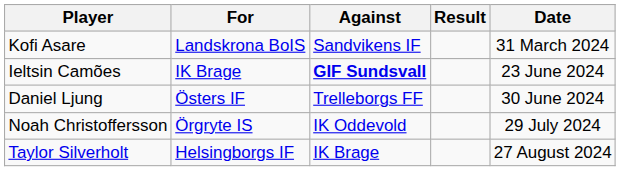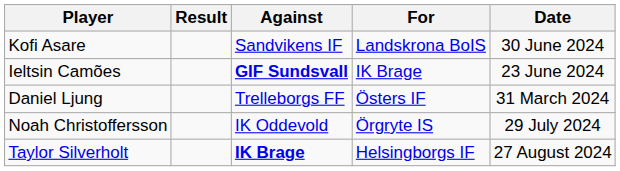 <table class="wikitable sortable">
 <tr>
 <th>Player</th>
+<th align=center>Result</th>
+<th>Against</th>
 <th>For</th>
-<th>Against</th>
-<th align=center>Result</th>
 <th>Date</th>
 </tr>
 <tr>
 <td align="left"> Kofi Asare</td>
+<td align="center"></td>
+<td align="left"><a href='#'>Sandvikens IF</a></td>
 <td align="left"><a href='#'>Landskrona BoIS</a></td>
-<td align="left"><a href='#'>Sandvikens IF</a></td>
-<td align="center"></td>
-<td align="center">31 March 2024</td>
+<td align="center">30 June 2024</td>
 </tr>
 <tr>
 <td align="left"> Ieltsin Camões</td>
+<td align="center"></td>
+<td align="left"><strong><a href='#'>GIF Sundsvall</a></strong></td>
 <td align="left"><a href='#'>IK Brage</a></td>
-<td align="left"><strong><a href='#'>GIF Sundsvall</a></strong></td>
-<td align="center"></td>
 <td align="center">23 June 2024</td>
 </tr>
 <tr>
 <td align="left"> Daniel Ljung</td>
+<td align="center"></td>
+<td align="left"><a href='#'>Trelleborgs FF</a></td>
 <td align="left"><a href='#'>Östers IF</a></td>
-<td align="left"><a href='#'>Trelleborgs FF</a></td>
-<td align="center"></td>
-<td align="center">30 June 2024</td>
+<td align="center">31 March 2024</td>
 </tr>
 <tr>
 <td align="left"> Noah Christoffersson</td>
+<td align="center"></td>
+<td align="left"><a href='#'>IK Oddevold</a></td>
 <td align="left"><a href='#'>Örgryte IS</a></td>
-<td align="left"><a href='#'>IK Oddevold</a></td>
-<td align="center"></td>
 <td align="center">29 July 2024</td>
 </tr>
 <tr>
 <td align="left"> <a href='#'>Taylor Silverholt</a></td>
+<td align="center"></td>
+<td align="left"><strong><a href='#'>IK Brage</a></strong></td>
 <td align="left"><a href='#'>Helsingborgs IF</a></td>
-<td align="left"><a href='#'>IK Brage</a></td>
-<td align="center"></td>
 <td align="center">27 August 2024</td>
 </tr>
 </table>
